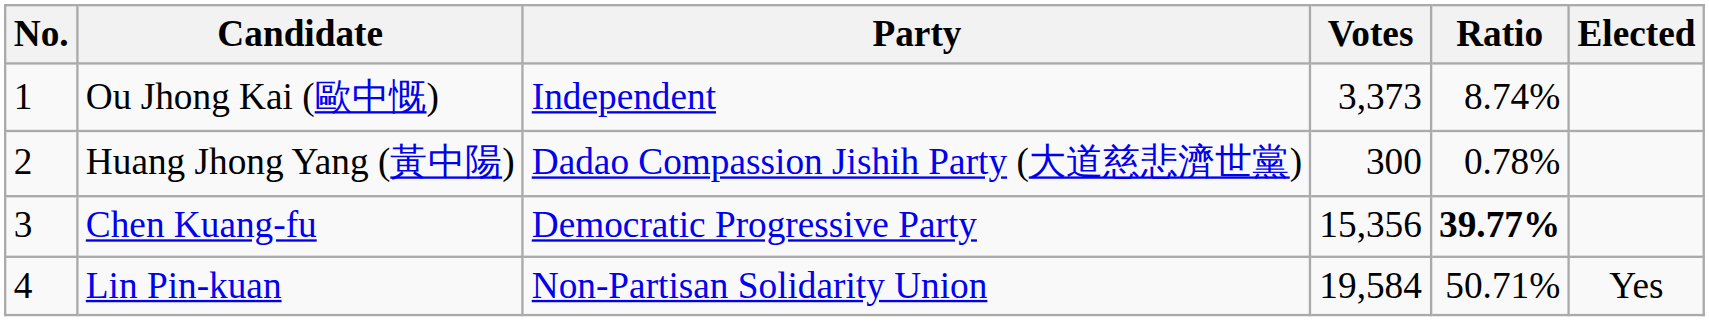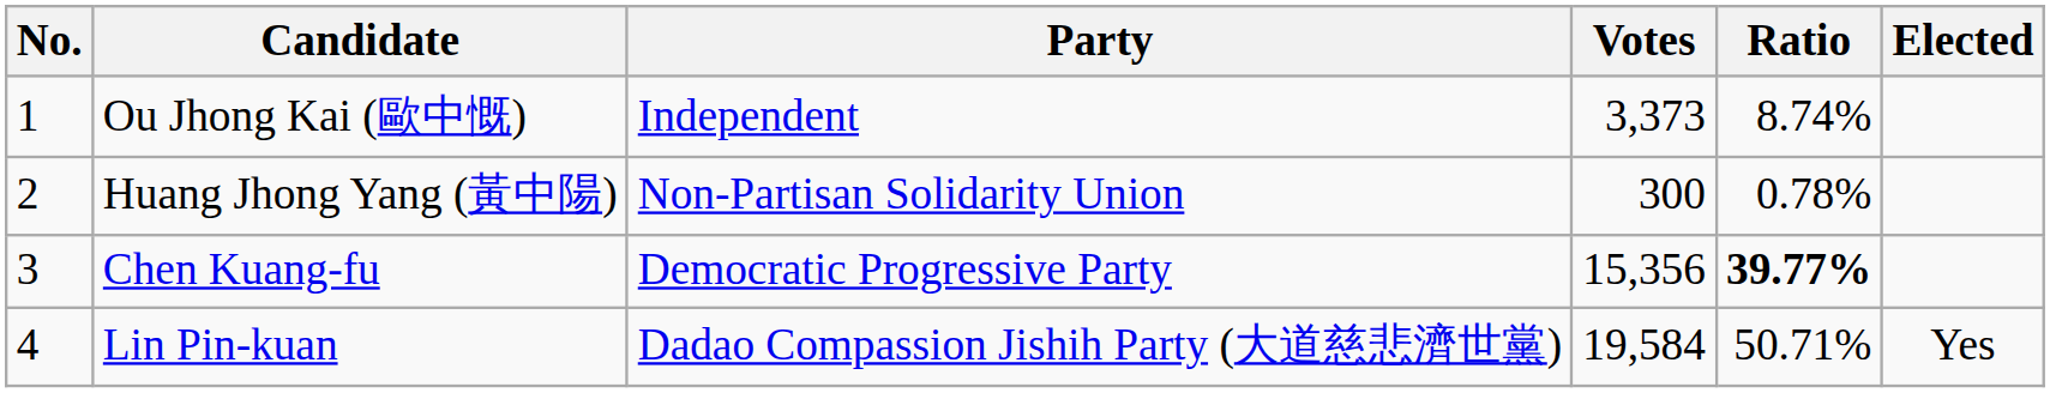 <table class=wikitable>
 <tr>
 <th>No.</th>
 <th>Candidate</th>
 <th>Party</th>
 <th>Votes</th>
 <th>Ratio</th>
 <th>Elected</th>
 </tr>
 <tr>
 <td>1</td>
 <td>Ou Jhong Kai  (<a href='#'>歐中慨</a>)</td>
 <td><a href='#'>Independent</a></td>
 <td align="right">3,373</td>
 <td align="right">8.74%</td>
 <td></td>
 </tr>
 <tr>
 <td>2</td>
 <td>Huang Jhong Yang  (<a href='#'>黃中陽</a>)</td>
-<td><a href='#'>Dadao Compassion Jishih Party</a>  (<a href='#'>大道慈悲濟世黨</a>)</td>
+<td><a href='#'>Non-Partisan Solidarity Union</a></td>
 <td align="right">300</td>
 <td align="right">0.78%</td>
 <td></td>
 </tr>
 <tr>
 <td>3</td>
 <td><a href='#'>Chen Kuang-fu</a></td>
 <td><a href='#'>Democratic Progressive Party</a></td>
 <td align="right">15,356</td>
 <td align="right"><strong>39.77%</strong></td>
 <td></td>
 </tr>
 <tr>
 <td>4</td>
 <td><a href='#'>Lin Pin-kuan</a></td>
-<td><a href='#'>Non-Partisan Solidarity Union</a></td>
+<td><a href='#'>Dadao Compassion Jishih Party</a>  (<a href='#'>大道慈悲濟世黨</a>)</td>
 <td align="right">19,584</td>
 <td align="right">50.71%</td>
 <td align="center">Yes</td>
 </tr>
 </table>
